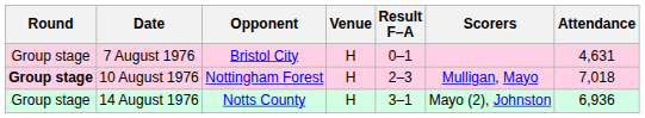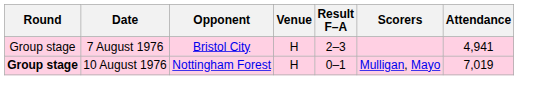 <table class="wikitable sortable" style="text-align:center;">
 <tr>
 <th>Round</th>
 <th>Date</th>
 <th>Opponent</th>
 <th>Venue</th>
 <th>Result<br>F–A</th>
 <th class=unsortable>Scorers</th>
 <th>Attendance</th>
 </tr>
 <tr bgcolor="#ffd0e3">
 <td>Group stage</td>
 <td>7 August 1976</td>
 <td><a href='#'>Bristol City</a></td>
 <td>H</td>
-<td>0–1</td>
+<td>2–3</td>
 <td></td>
-<td>4,631</td>
+<td>4,941</td>
 </tr>
 <tr bgcolor="#ffd0e3">
 <td><strong>Group stage</strong></td>
 <td>10 August 1976</td>
 <td><a href='#'>Nottingham Forest</a></td>
 <td>H</td>
-<td>2–3</td>
+<td>0–1</td>
 <td><a href='#'>Mulligan</a>, <a href='#'>Mayo</a></td>
-<td>7,018</td>
-</tr>
-<tr bgcolor="#d0ffe3">
-<td>Group stage</td>
-<td>14 August 1976</td>
-<td><a href='#'>Notts County</a></td>
-<td>H</td>
-<td>3–1</td>
-<td>Mayo (2), <a href='#'>Johnston</a></td>
-<td>6,936</td>
+<td>7,019</td>
 </tr>
 </table>
